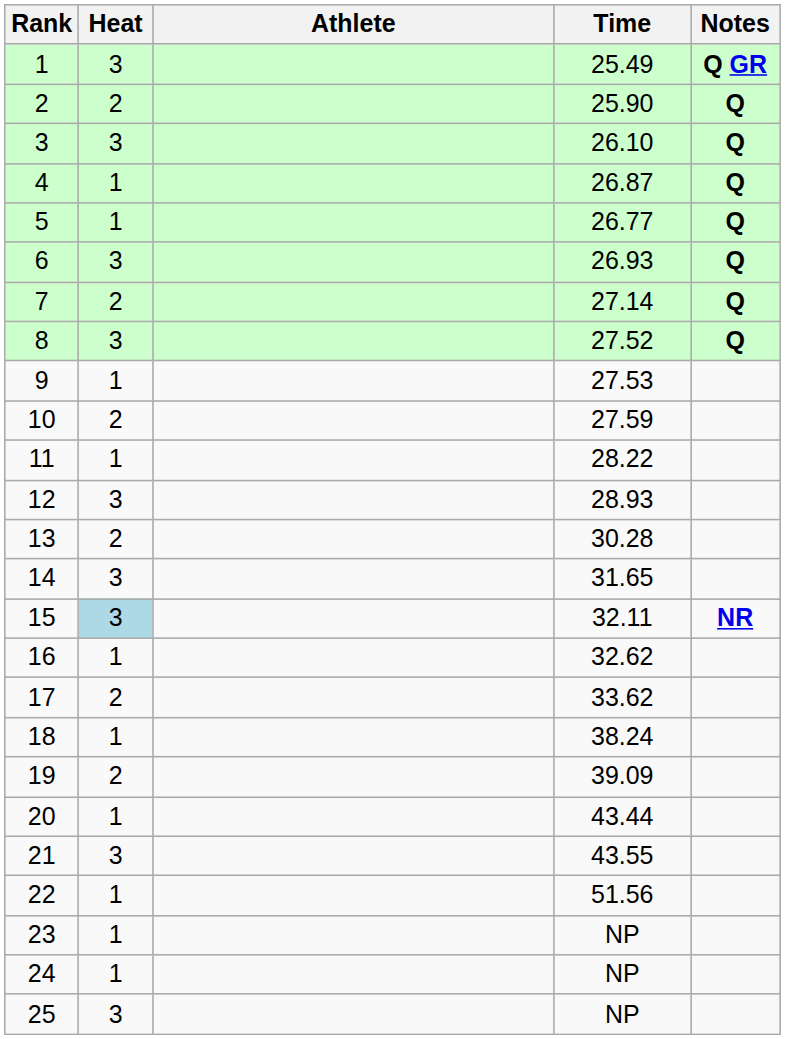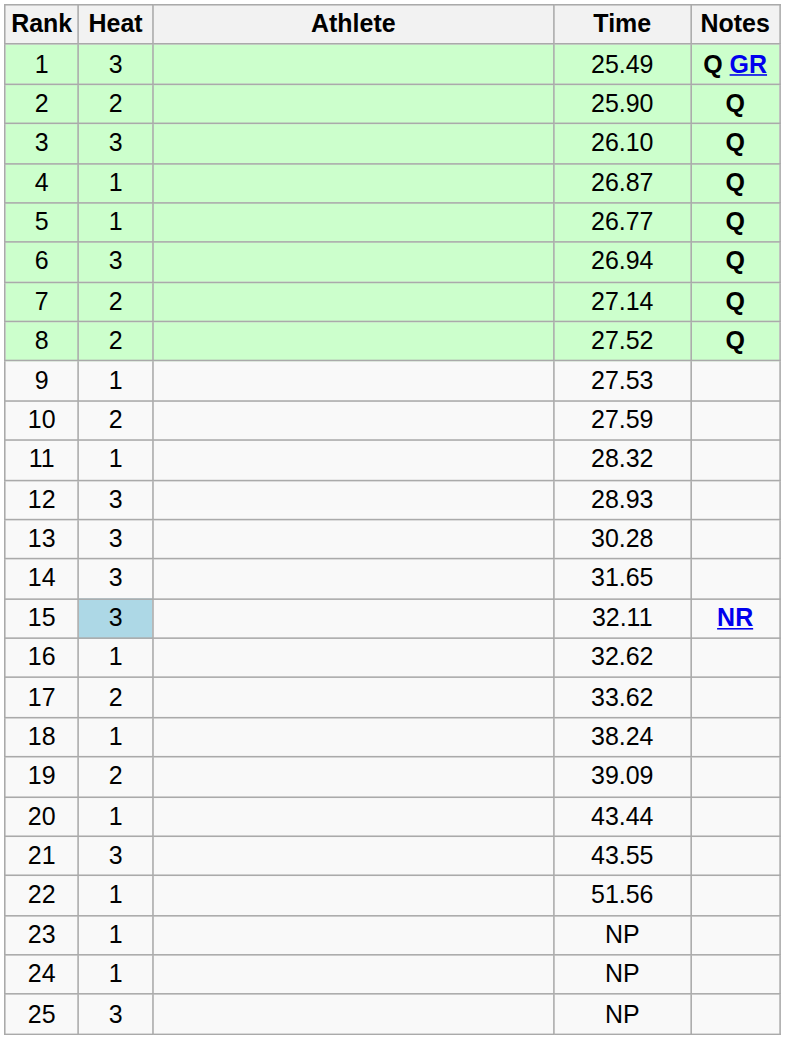 <table class="wikitable" style="text-align:center">
 <tr>
 <th width=40>Rank</th>
 <th width=40>Heat</th>
 <th width=250>Athlete</th>
 <th width=80>Time</th>
 <th width=50>Notes</th>
 </tr>
 <tr bgcolor=ccffcc>
 <td>1</td>
 <td>3</td>
 <td align=left></td>
 <td>25.49</td>
 <td><strong>Q</strong> <strong><a href='#'>GR</a></strong></td>
 </tr>
 <tr bgcolor=ccffcc>
 <td>2</td>
 <td>2</td>
 <td align=left></td>
 <td>25.90</td>
 <td><strong>Q</strong></td>
 </tr>
 <tr bgcolor=ccffcc>
 <td>3</td>
 <td>3</td>
 <td align=left></td>
 <td>26.10</td>
 <td><strong>Q</strong></td>
 </tr>
 <tr bgcolor=ccffcc>
 <td>4</td>
 <td>1</td>
 <td align=left></td>
 <td>26.87</td>
 <td><strong>Q</strong></td>
 </tr>
 <tr bgcolor=ccffcc>
 <td>5</td>
 <td>1</td>
 <td align=left></td>
 <td>26.77</td>
 <td><strong>Q</strong></td>
 </tr>
 <tr bgcolor=ccffcc>
 <td>6</td>
 <td>3</td>
 <td align=left></td>
-<td>26.93</td>
+<td>26.94</td>
 <td><strong>Q</strong></td>
 </tr>
 <tr bgcolor=ccffcc>
 <td>7</td>
 <td>2</td>
 <td align=left></td>
 <td>27.14</td>
 <td><strong>Q</strong></td>
 </tr>
 <tr bgcolor=ccffcc>
 <td>8</td>
-<td>3</td>
+<td>2</td>
 <td align=left></td>
 <td>27.52</td>
 <td><strong>Q</strong></td>
 </tr>
 <tr>
 <td>9</td>
 <td>1</td>
 <td align=left></td>
 <td>27.53</td>
 <td></td>
 </tr>
 <tr>
 <td>10</td>
 <td>2</td>
 <td align=left></td>
 <td>27.59</td>
 <td></td>
 </tr>
 <tr>
 <td>11</td>
 <td>1</td>
 <td align=left></td>
-<td>28.22</td>
+<td>28.32</td>
 <td></td>
 </tr>
 <tr>
 <td>12</td>
 <td>3</td>
 <td align=left></td>
 <td>28.93</td>
 <td></td>
 </tr>
 <tr>
 <td>13</td>
-<td>2</td>
+<td>3</td>
 <td align=left></td>
 <td>30.28</td>
 <td></td>
 </tr>
 <tr>
 <td>14</td>
 <td>3</td>
 <td align=left></td>
 <td>31.65</td>
 <td></td>
 </tr>
 <tr>
 <td>15</td>
 <td style="background: lightblue;">3</td>
 <td align=left></td>
 <td>32.11</td>
 <td><strong><a href='#'>NR</a></strong></td>
 </tr>
 <tr>
 <td>16</td>
 <td>1</td>
 <td align=left></td>
 <td>32.62</td>
 <td></td>
 </tr>
 <tr>
 <td>17</td>
 <td>2</td>
 <td align=left></td>
 <td>33.62</td>
 <td></td>
 </tr>
 <tr>
 <td>18</td>
 <td>1</td>
 <td align=left></td>
 <td>38.24</td>
 <td></td>
 </tr>
 <tr>
 <td>19</td>
 <td>2</td>
 <td align=left></td>
 <td>39.09</td>
 <td></td>
 </tr>
 <tr>
 <td>20</td>
 <td>1</td>
 <td align=left></td>
 <td>43.44</td>
 <td></td>
 </tr>
 <tr>
 <td>21</td>
 <td>3</td>
 <td align=left></td>
 <td>43.55</td>
 <td></td>
 </tr>
 <tr>
 <td>22</td>
 <td>1</td>
 <td align=left></td>
 <td>51.56</td>
 <td></td>
 </tr>
 <tr>
 <td>23</td>
 <td>1</td>
 <td align=left></td>
 <td>NP</td>
 <td></td>
 </tr>
 <tr>
 <td>24</td>
 <td>1</td>
 <td align=left></td>
 <td>NP</td>
 <td></td>
 </tr>
 <tr>
 <td>25</td>
 <td>3</td>
 <td align=left></td>
 <td>NP</td>
 <td></td>
 </tr>
 </table>
